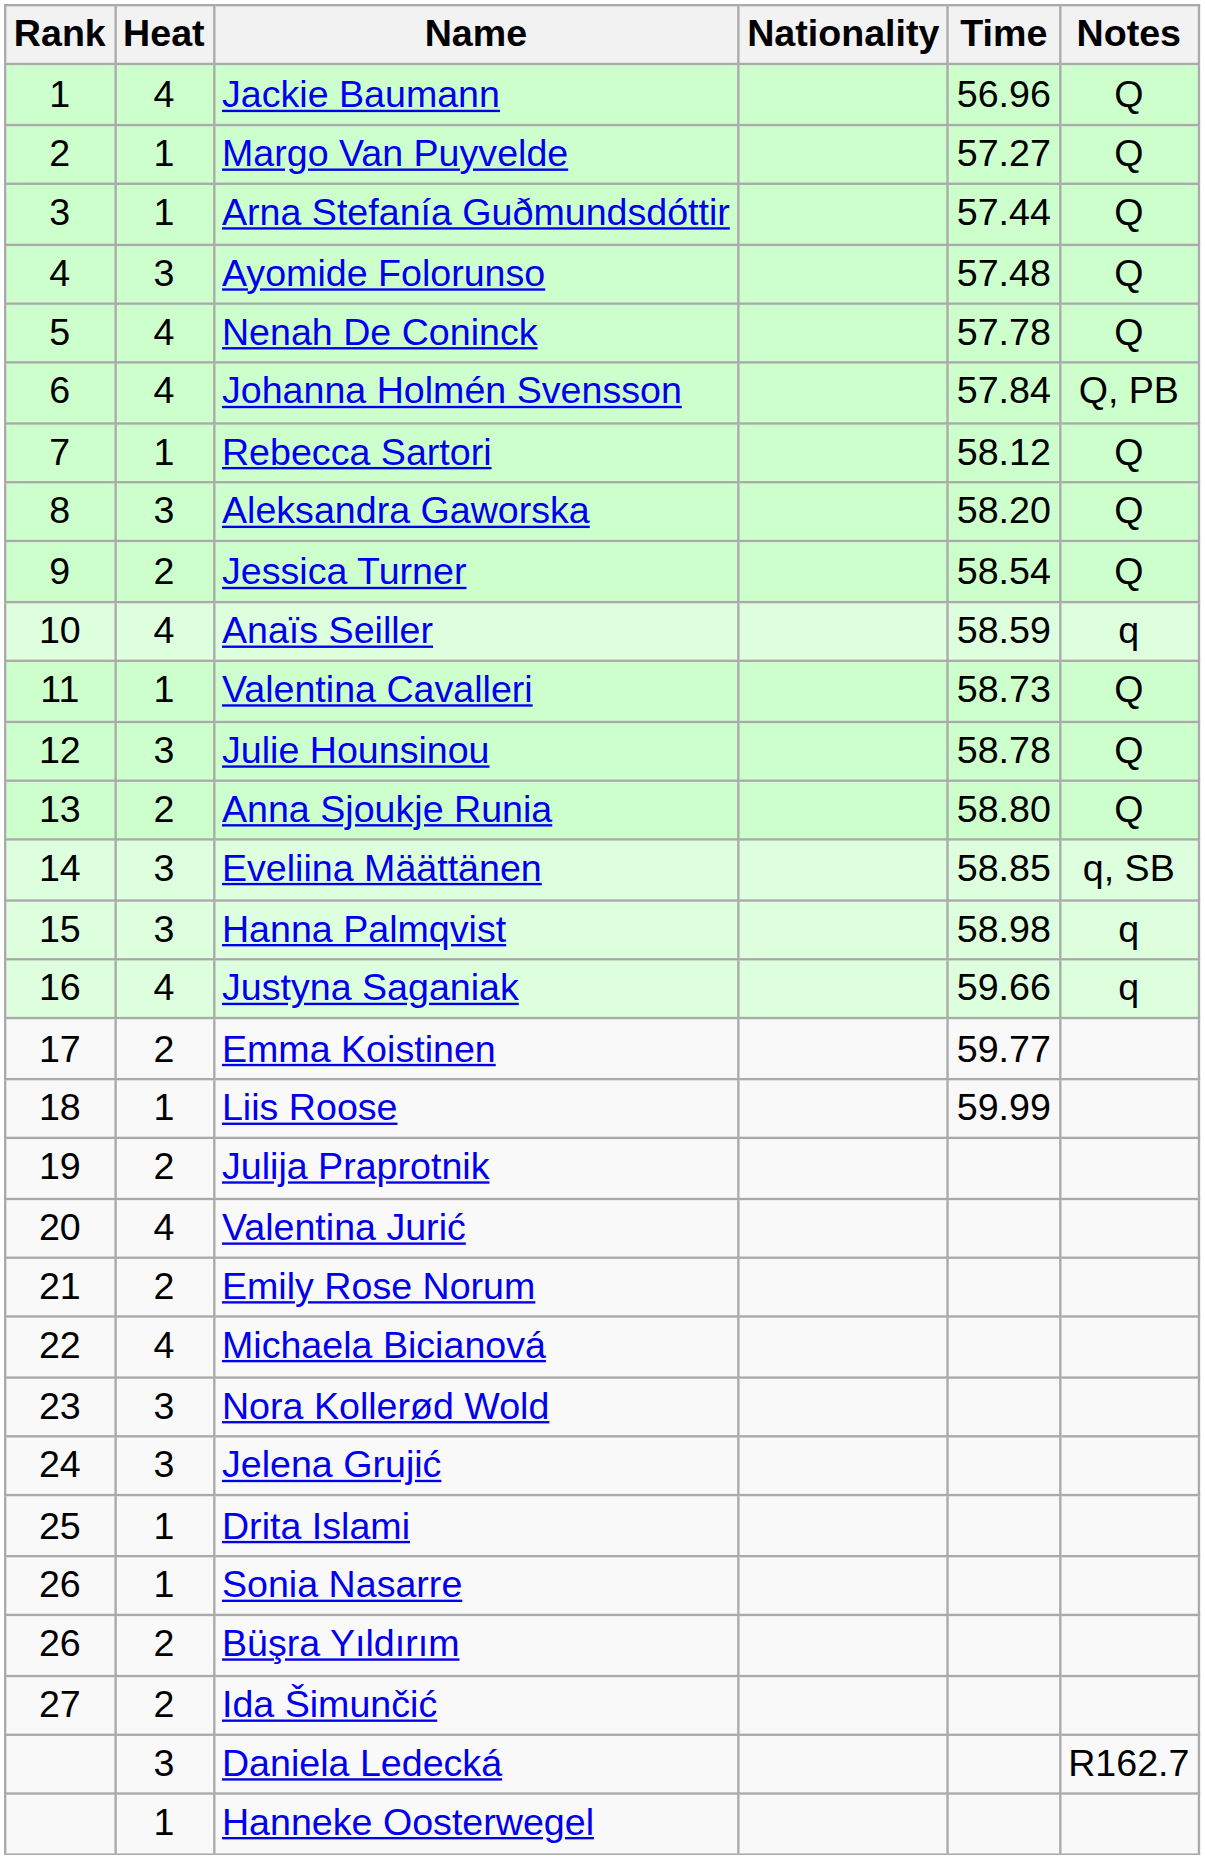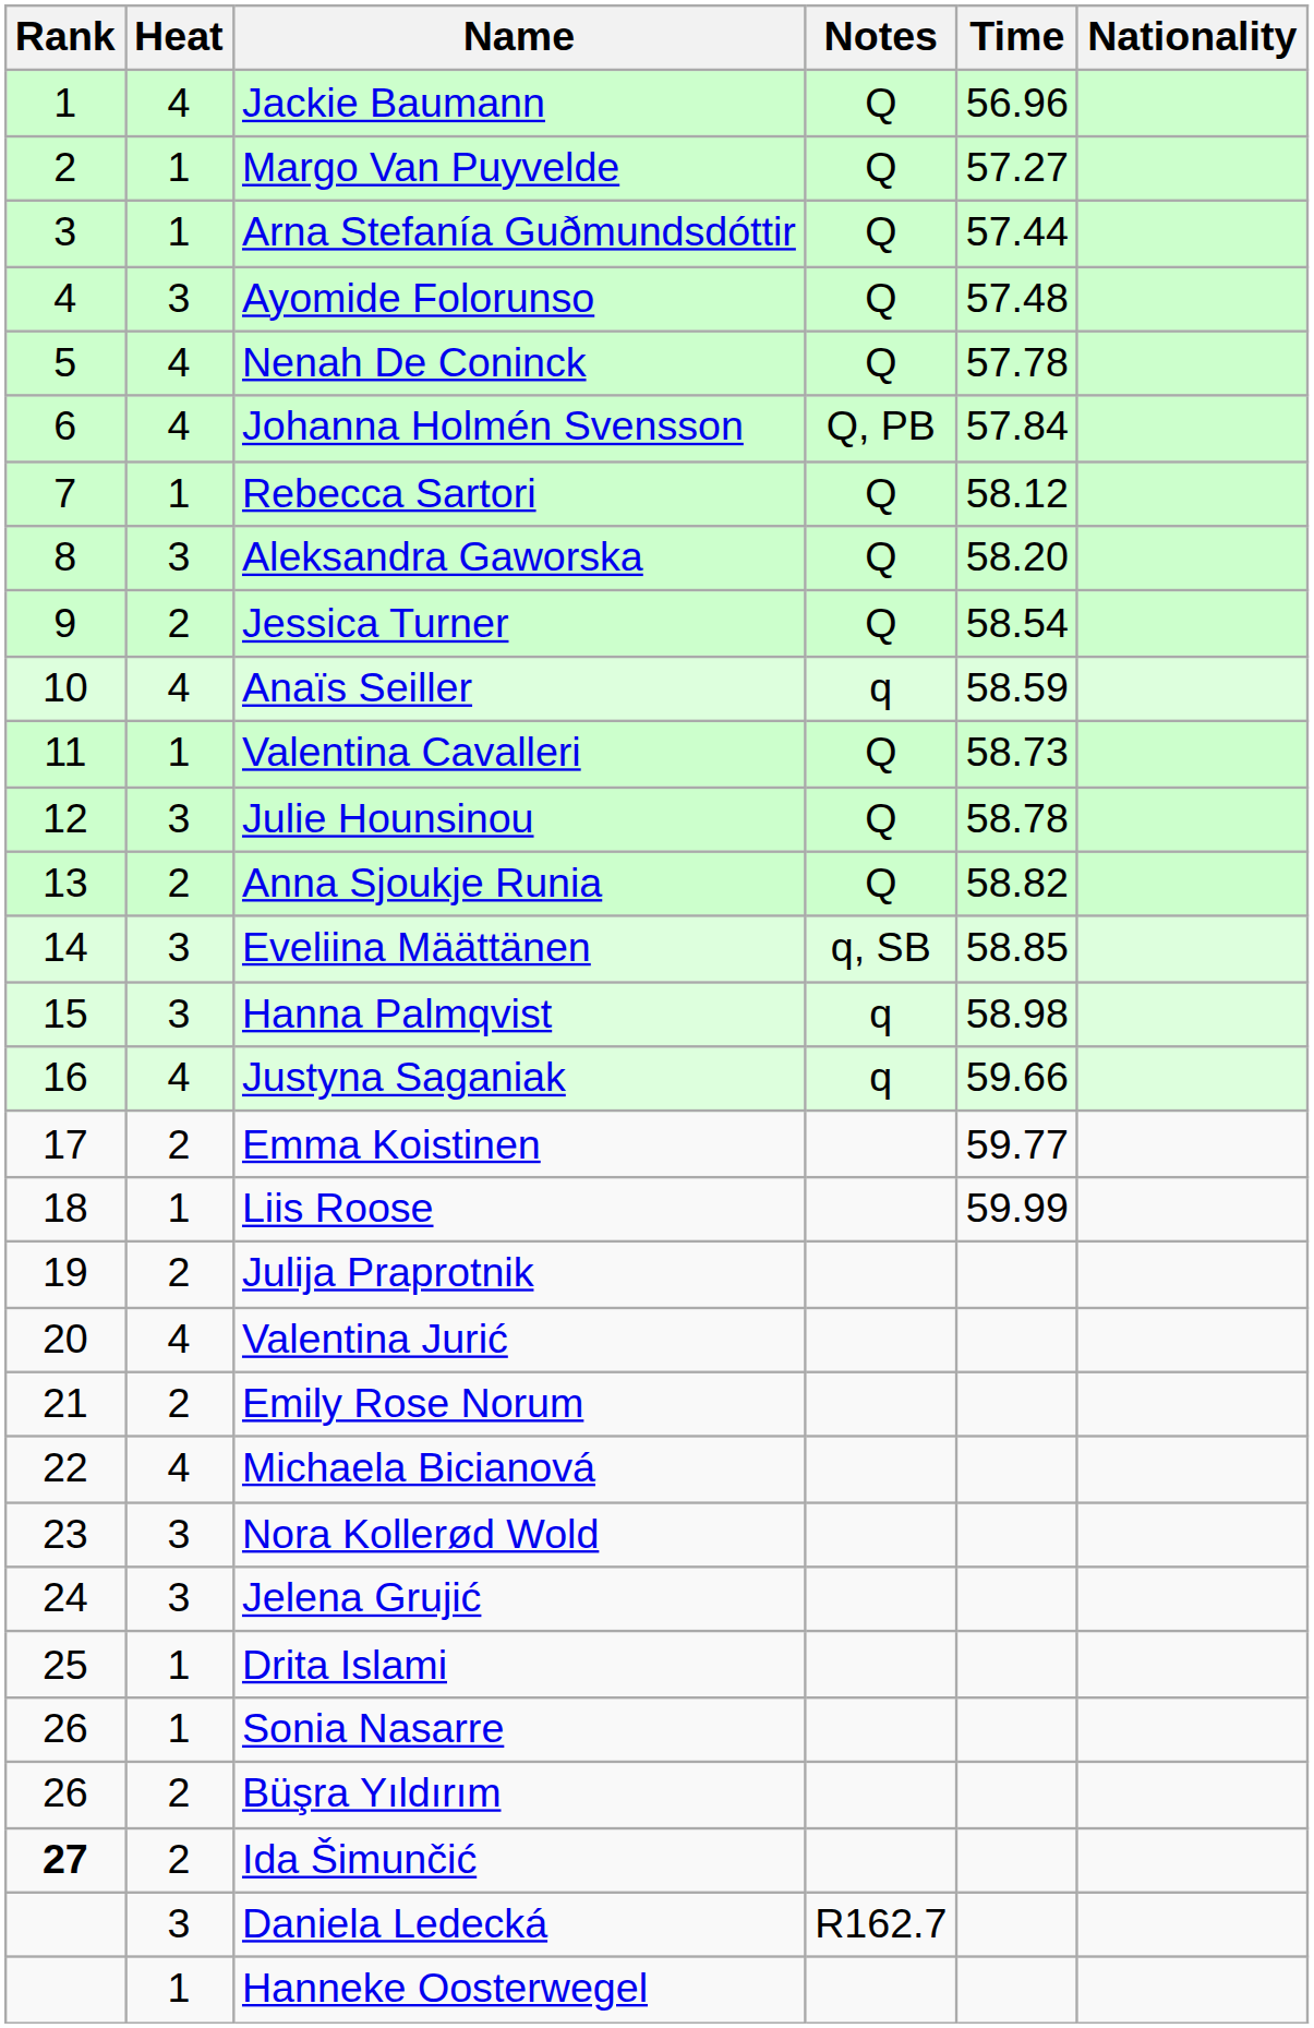 <table class="wikitable sortable" style="text-align:center">
 <tr>
 <th>Rank</th>
 <th>Heat</th>
 <th>Name</th>
+<th>Notes</th>
+<th>Time</th>
 <th>Nationality</th>
-<th>Time</th>
-<th>Notes</th>
 </tr>
 <tr bgcolor=ccffcc>
 <td>1</td>
 <td>4</td>
 <td align=left><a href='#'>Jackie Baumann</a></td>
+<td>Q</td>
+<td>56.96</td>
 <td align=left></td>
-<td>56.96</td>
-<td>Q</td>
 </tr>
 <tr bgcolor=ccffcc>
 <td>2</td>
 <td>1</td>
 <td align=left><a href='#'>Margo Van Puyvelde</a></td>
+<td>Q</td>
+<td>57.27</td>
 <td align=left></td>
-<td>57.27</td>
-<td>Q</td>
 </tr>
 <tr bgcolor=ccffcc>
 <td>3</td>
 <td>1</td>
 <td align=left><a href='#'>Arna Stefanía Guðmundsdóttir</a></td>
+<td>Q</td>
+<td>57.44</td>
 <td align=left></td>
-<td>57.44</td>
-<td>Q</td>
 </tr>
 <tr bgcolor=ccffcc>
 <td>4</td>
 <td>3</td>
 <td align=left><a href='#'>Ayomide Folorunso</a></td>
+<td>Q</td>
+<td>57.48</td>
 <td align=left></td>
-<td>57.48</td>
-<td>Q</td>
 </tr>
 <tr bgcolor=ccffcc>
 <td>5</td>
 <td>4</td>
 <td align=left><a href='#'>Nenah De Coninck</a></td>
+<td>Q</td>
+<td>57.78</td>
 <td align=left></td>
-<td>57.78</td>
-<td>Q</td>
 </tr>
 <tr bgcolor=ccffcc>
 <td>6</td>
 <td>4</td>
 <td align=left><a href='#'>Johanna Holmén Svensson</a></td>
+<td>Q, PB</td>
+<td>57.84</td>
 <td align=left></td>
-<td>57.84</td>
-<td>Q, PB</td>
 </tr>
 <tr bgcolor=ccffcc>
 <td>7</td>
 <td>1</td>
 <td align=left><a href='#'>Rebecca Sartori</a></td>
+<td>Q</td>
+<td>58.12</td>
 <td align=left></td>
-<td>58.12</td>
-<td>Q</td>
 </tr>
 <tr bgcolor=ccffcc>
 <td>8</td>
 <td>3</td>
 <td align=left><a href='#'>Aleksandra Gaworska</a></td>
+<td>Q</td>
+<td>58.20</td>
 <td align=left></td>
-<td>58.20</td>
-<td>Q</td>
 </tr>
 <tr bgcolor=ccffcc>
 <td>9</td>
 <td>2</td>
 <td align=left><a href='#'>Jessica Turner</a></td>
+<td>Q</td>
+<td>58.54</td>
 <td align=left></td>
-<td>58.54</td>
-<td>Q</td>
 </tr>
 <tr bgcolor=ddffdd>
 <td>10</td>
 <td>4</td>
 <td align=left><a href='#'>Anaïs Seiller</a></td>
+<td>q</td>
+<td>58.59</td>
 <td align=left></td>
-<td>58.59</td>
-<td>q</td>
 </tr>
 <tr bgcolor=ccffcc>
 <td>11</td>
 <td>1</td>
 <td align=left><a href='#'>Valentina Cavalleri</a></td>
+<td>Q</td>
+<td>58.73</td>
 <td align=left></td>
-<td>58.73</td>
-<td>Q</td>
 </tr>
 <tr bgcolor=ccffcc>
 <td>12</td>
 <td>3</td>
 <td align=left><a href='#'>Julie Hounsinou</a></td>
+<td>Q</td>
+<td>58.78</td>
 <td align=left></td>
-<td>58.78</td>
-<td>Q</td>
 </tr>
 <tr bgcolor=ccffcc>
 <td>13</td>
 <td>2</td>
 <td align=left><a href='#'>Anna Sjoukje Runia</a></td>
+<td>Q</td>
+<td>58.82</td>
 <td align=left></td>
-<td>58.80</td>
-<td>Q</td>
 </tr>
 <tr bgcolor=ddffdd>
 <td>14</td>
 <td>3</td>
 <td align=left><a href='#'>Eveliina Määttänen</a></td>
+<td>q, SB</td>
+<td>58.85</td>
 <td align=left></td>
-<td>58.85</td>
-<td>q, SB</td>
 </tr>
 <tr bgcolor=ddffdd>
 <td>15</td>
 <td>3</td>
 <td align=left><a href='#'>Hanna Palmqvist</a></td>
+<td>q</td>
+<td>58.98</td>
 <td align=left></td>
-<td>58.98</td>
-<td>q</td>
 </tr>
 <tr bgcolor=ddffdd>
 <td>16</td>
 <td>4</td>
 <td align=left><a href='#'>Justyna Saganiak</a></td>
+<td>q</td>
+<td>59.66</td>
 <td align=left></td>
-<td>59.66</td>
-<td>q</td>
 </tr>
 <tr>
 <td>17</td>
 <td>2</td>
 <td align=left><a href='#'>Emma Koistinen</a></td>
+<td></td>
+<td>59.77</td>
 <td align=left></td>
-<td>59.77</td>
-<td></td>
 </tr>
 <tr>
 <td>18</td>
 <td>1</td>
 <td align=left><a href='#'>Liis Roose</a></td>
+<td></td>
+<td>59.99</td>
 <td align=left></td>
-<td>59.99</td>
-<td></td>
 </tr>
 <tr>
 <td>19</td>
 <td>2</td>
 <td align=left><a href='#'>Julija Praprotnik</a></td>
-<td align=left></td>
 <td></td>
 <td></td>
+<td align=left></td>
 </tr>
 <tr>
 <td>20</td>
 <td>4</td>
 <td align=left><a href='#'>Valentina Jurić</a></td>
-<td align=left></td>
 <td></td>
 <td></td>
+<td align=left></td>
 </tr>
 <tr>
 <td>21</td>
 <td>2</td>
 <td align=left><a href='#'>Emily Rose Norum</a></td>
-<td align=left></td>
 <td></td>
 <td></td>
+<td align=left></td>
 </tr>
 <tr>
 <td>22</td>
 <td>4</td>
 <td align=left><a href='#'>Michaela Bicianová</a></td>
-<td align=left></td>
 <td></td>
 <td></td>
+<td align=left></td>
 </tr>
 <tr>
 <td>23</td>
 <td>3</td>
 <td align=left><a href='#'>Nora Kollerød Wold</a></td>
-<td align=left></td>
 <td></td>
 <td></td>
+<td align=left></td>
 </tr>
 <tr>
 <td>24</td>
 <td>3</td>
 <td align=left><a href='#'>Jelena Grujić</a></td>
-<td align=left></td>
 <td></td>
 <td></td>
+<td align=left></td>
 </tr>
 <tr>
 <td>25</td>
 <td>1</td>
 <td align=left><a href='#'>Drita Islami</a></td>
-<td align=left></td>
 <td></td>
 <td></td>
+<td align=left></td>
 </tr>
 <tr>
 <td>26</td>
 <td>1</td>
 <td align=left><a href='#'>Sonia Nasarre</a></td>
-<td align=left></td>
 <td></td>
 <td></td>
+<td align=left></td>
 </tr>
 <tr>
 <td>26</td>
 <td>2</td>
 <td align=left><a href='#'>Büşra Yıldırım</a></td>
-<td align=left></td>
 <td></td>
 <td></td>
+<td align=left></td>
 </tr>
 <tr>
-<td>27</td>
+<td><strong>27</strong></td>
 <td>2</td>
 <td align=left><a href='#'>Ida Šimunčić</a></td>
-<td align=left></td>
 <td></td>
 <td></td>
+<td align=left></td>
 </tr>
 <tr>
 <td></td>
 <td>3</td>
 <td align=left><a href='#'>Daniela Ledecká</a></td>
+<td>R162.7</td>
+<td></td>
 <td align=left></td>
-<td></td>
-<td>R162.7</td>
 </tr>
 <tr>
 <td></td>
 <td>1</td>
 <td align=left><a href='#'>Hanneke Oosterwegel</a></td>
-<td align=left></td>
 <td></td>
 <td></td>
+<td align=left></td>
 </tr>
 </table>
